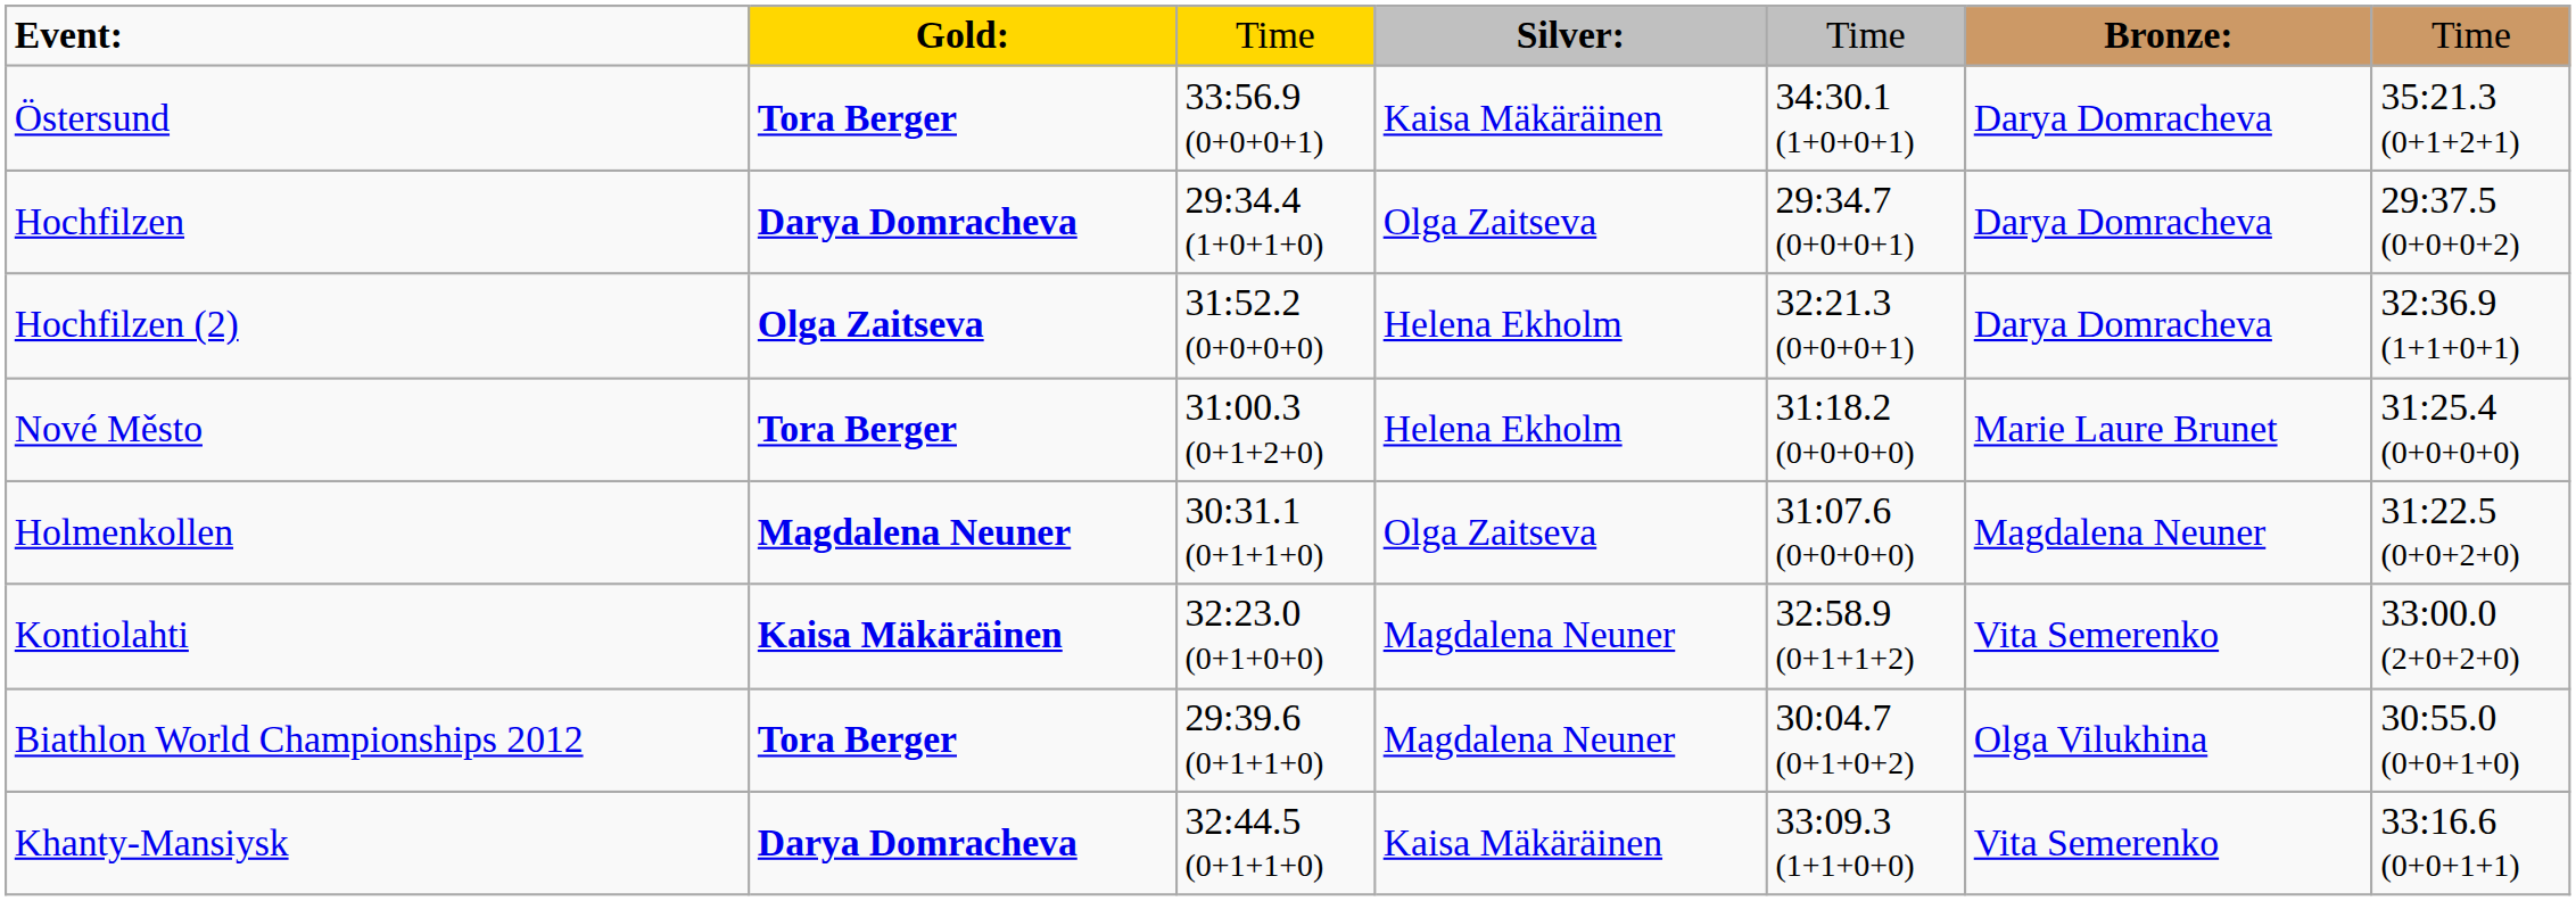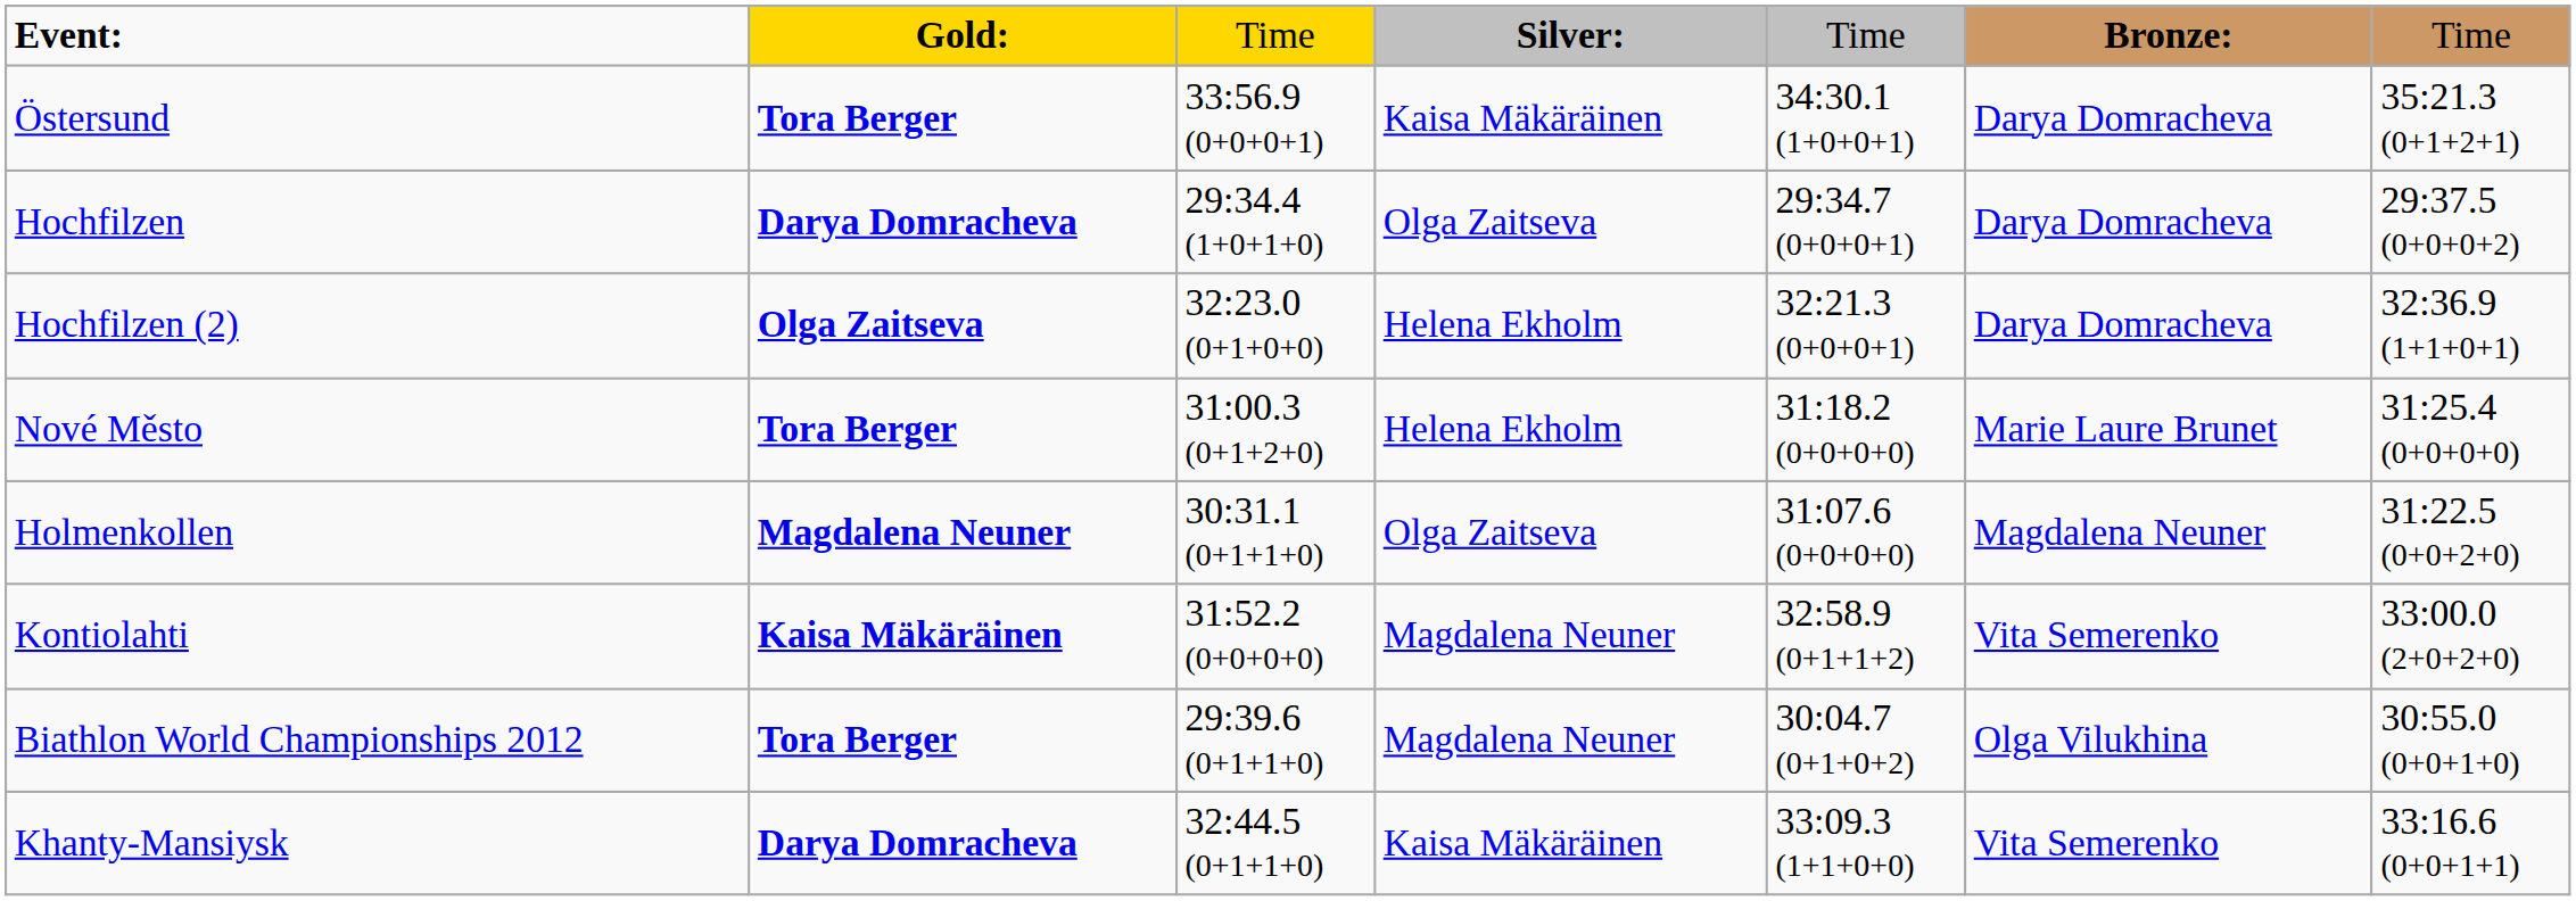 <table class="wikitable" width=85%>
 <tr>
 <td><strong>Event:</strong></td>
 <td style="text-align:center;background-color:gold;"><strong>Gold:</strong></td>
 <td style="text-align:center;background-color:gold;">Time</td>
 <td style="text-align:center;background-color:silver;"><strong>Silver:</strong></td>
 <td style="text-align:center;background-color:silver;">Time</td>
 <td style="text-align:center;background-color:#CC9966;"><strong>Bronze:</strong></td>
 <td style="text-align:center;background-color:#CC9966;">Time</td>
 </tr>
 <tr>
 <td><a href='#'>Östersund</a><br></td>
 <td><strong><a href='#'>Tora Berger</a></strong><br><small></small></td>
 <td>33:56.9<br><small>(0+0+0+1)</small></td>
 <td><a href='#'>Kaisa Mäkäräinen</a><br><small></small></td>
 <td>34:30.1<br><small>(1+0+0+1)</small></td>
 <td><a href='#'>Darya Domracheva</a><br><small></small></td>
 <td>35:21.3<br><small>(0+1+2+1)</small></td>
 </tr>
 <tr>
 <td><a href='#'>Hochfilzen</a><br></td>
 <td><strong><a href='#'>Darya Domracheva</a></strong><br><small></small></td>
 <td>29:34.4<br><small>(1+0+1+0)</small></td>
 <td><a href='#'>Olga Zaitseva</a><br><small></small></td>
 <td>29:34.7<br><small>(0+0+0+1)</small></td>
 <td><a href='#'>Darya Domracheva</a><br><small></small></td>
 <td>29:37.5<br><small>(0+0+0+2)</small></td>
 </tr>
 <tr>
 <td><a href='#'>Hochfilzen (2)</a><br></td>
 <td><strong><a href='#'>Olga Zaitseva</a></strong><br><small></small></td>
-<td>31:52.2<br><small>(0+0+0+0)</small></td>
+<td>32:23.0<br><small>(0+1+0+0)</small></td>
 <td><a href='#'>Helena Ekholm</a><br><small></small></td>
 <td>32:21.3<br><small>(0+0+0+1)</small></td>
 <td><a href='#'>Darya Domracheva</a><br><small></small></td>
 <td>32:36.9<br><small>(1+1+0+1)</small></td>
 </tr>
 <tr>
 <td><a href='#'>Nové Město</a><br></td>
 <td><strong><a href='#'>Tora Berger</a></strong><br><small></small></td>
 <td>31:00.3<br><small>(0+1+2+0)</small></td>
 <td><a href='#'>Helena Ekholm</a><br><small></small></td>
 <td>31:18.2<br><small>(0+0+0+0)</small></td>
 <td><a href='#'>Marie Laure Brunet</a><br><small></small></td>
 <td>31:25.4<br><small>(0+0+0+0)</small></td>
 </tr>
 <tr>
 <td><a href='#'>Holmenkollen</a><br></td>
 <td><strong><a href='#'>Magdalena Neuner</a></strong><br><small></small></td>
 <td>30:31.1<br><small>(0+1+1+0)</small></td>
 <td><a href='#'>Olga Zaitseva</a><br><small></small></td>
 <td>31:07.6<br><small>(0+0+0+0)</small></td>
 <td><a href='#'>Magdalena Neuner</a><br><small></small></td>
 <td>31:22.5<br><small>(0+0+2+0)</small></td>
 </tr>
 <tr>
 <td><a href='#'>Kontiolahti</a><br></td>
 <td><strong><a href='#'>Kaisa Mäkäräinen</a></strong><br><small></small></td>
-<td>32:23.0<br><small>(0+1+0+0)</small></td>
+<td>31:52.2<br><small>(0+0+0+0)</small></td>
 <td><a href='#'>Magdalena Neuner</a><br><small></small></td>
 <td>32:58.9<br><small>(0+1+1+2)</small></td>
 <td><a href='#'>Vita Semerenko</a><br><small></small></td>
 <td>33:00.0<br><small>(2+0+2+0)</small></td>
 </tr>
 <tr>
 <td><a href='#'>Biathlon World Championships 2012</a><br></td>
 <td><strong><a href='#'>Tora Berger</a></strong><br><small></small></td>
 <td>29:39.6<br><small>(0+1+1+0)</small></td>
 <td><a href='#'>Magdalena Neuner</a><br><small></small></td>
 <td>30:04.7<br><small>(0+1+0+2)</small></td>
 <td><a href='#'>Olga Vilukhina</a><br><small></small></td>
 <td>30:55.0<br><small>(0+0+1+0)</small></td>
 </tr>
 <tr>
 <td><a href='#'>Khanty-Mansiysk</a><br></td>
 <td><strong><a href='#'>Darya Domracheva</a></strong><br><small></small></td>
 <td>32:44.5<br><small>(0+1+1+0)</small></td>
 <td><a href='#'>Kaisa Mäkäräinen</a><br><small></small></td>
 <td>33:09.3<br><small>(1+1+0+0)</small></td>
 <td><a href='#'>Vita Semerenko</a><br><small></small></td>
 <td>33:16.6	<br><small>(0+0+1+1)</small></td>
 </tr>
 </table>
